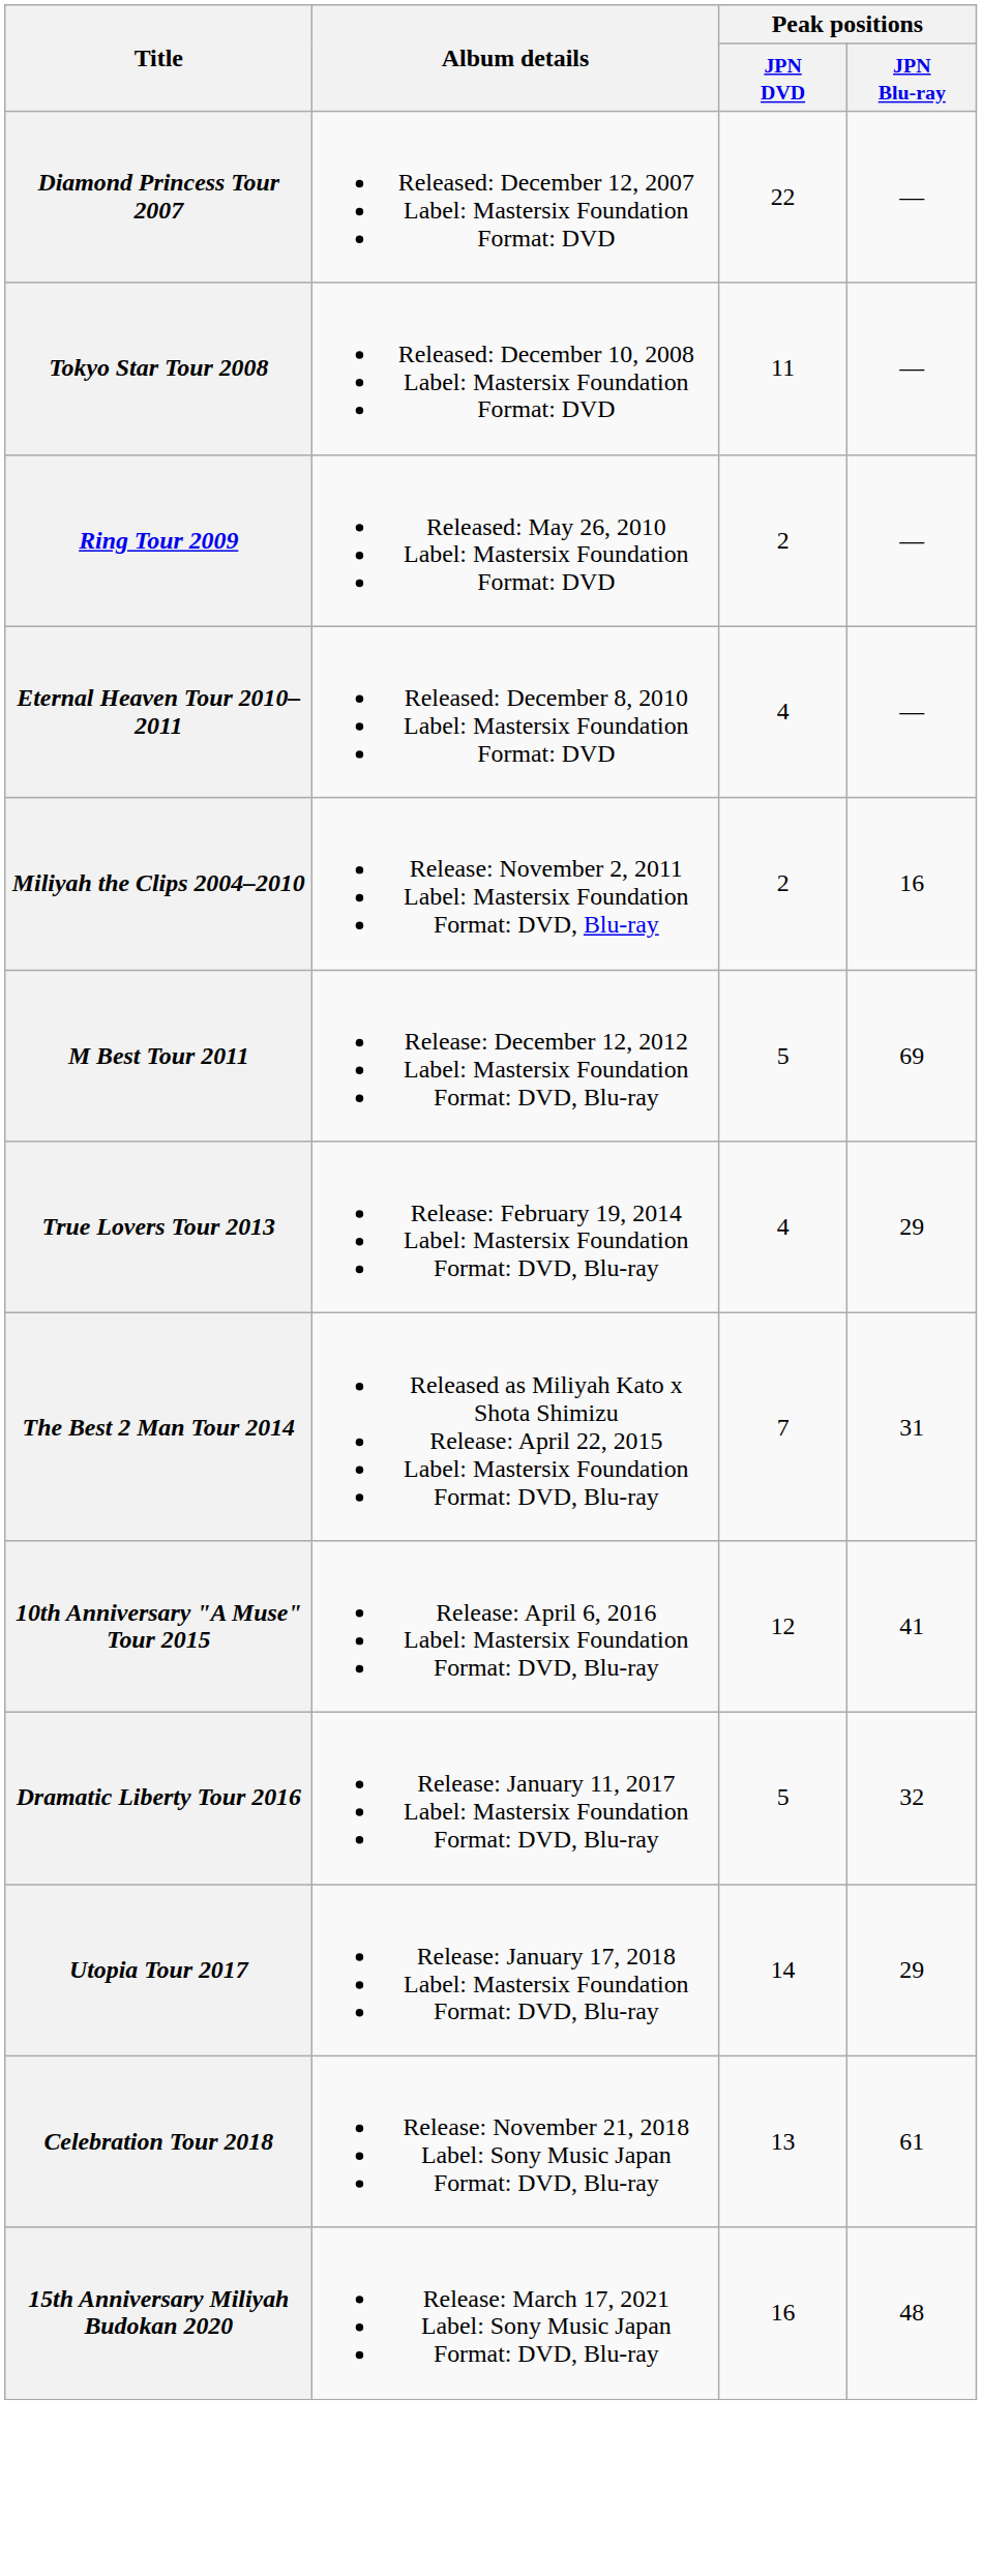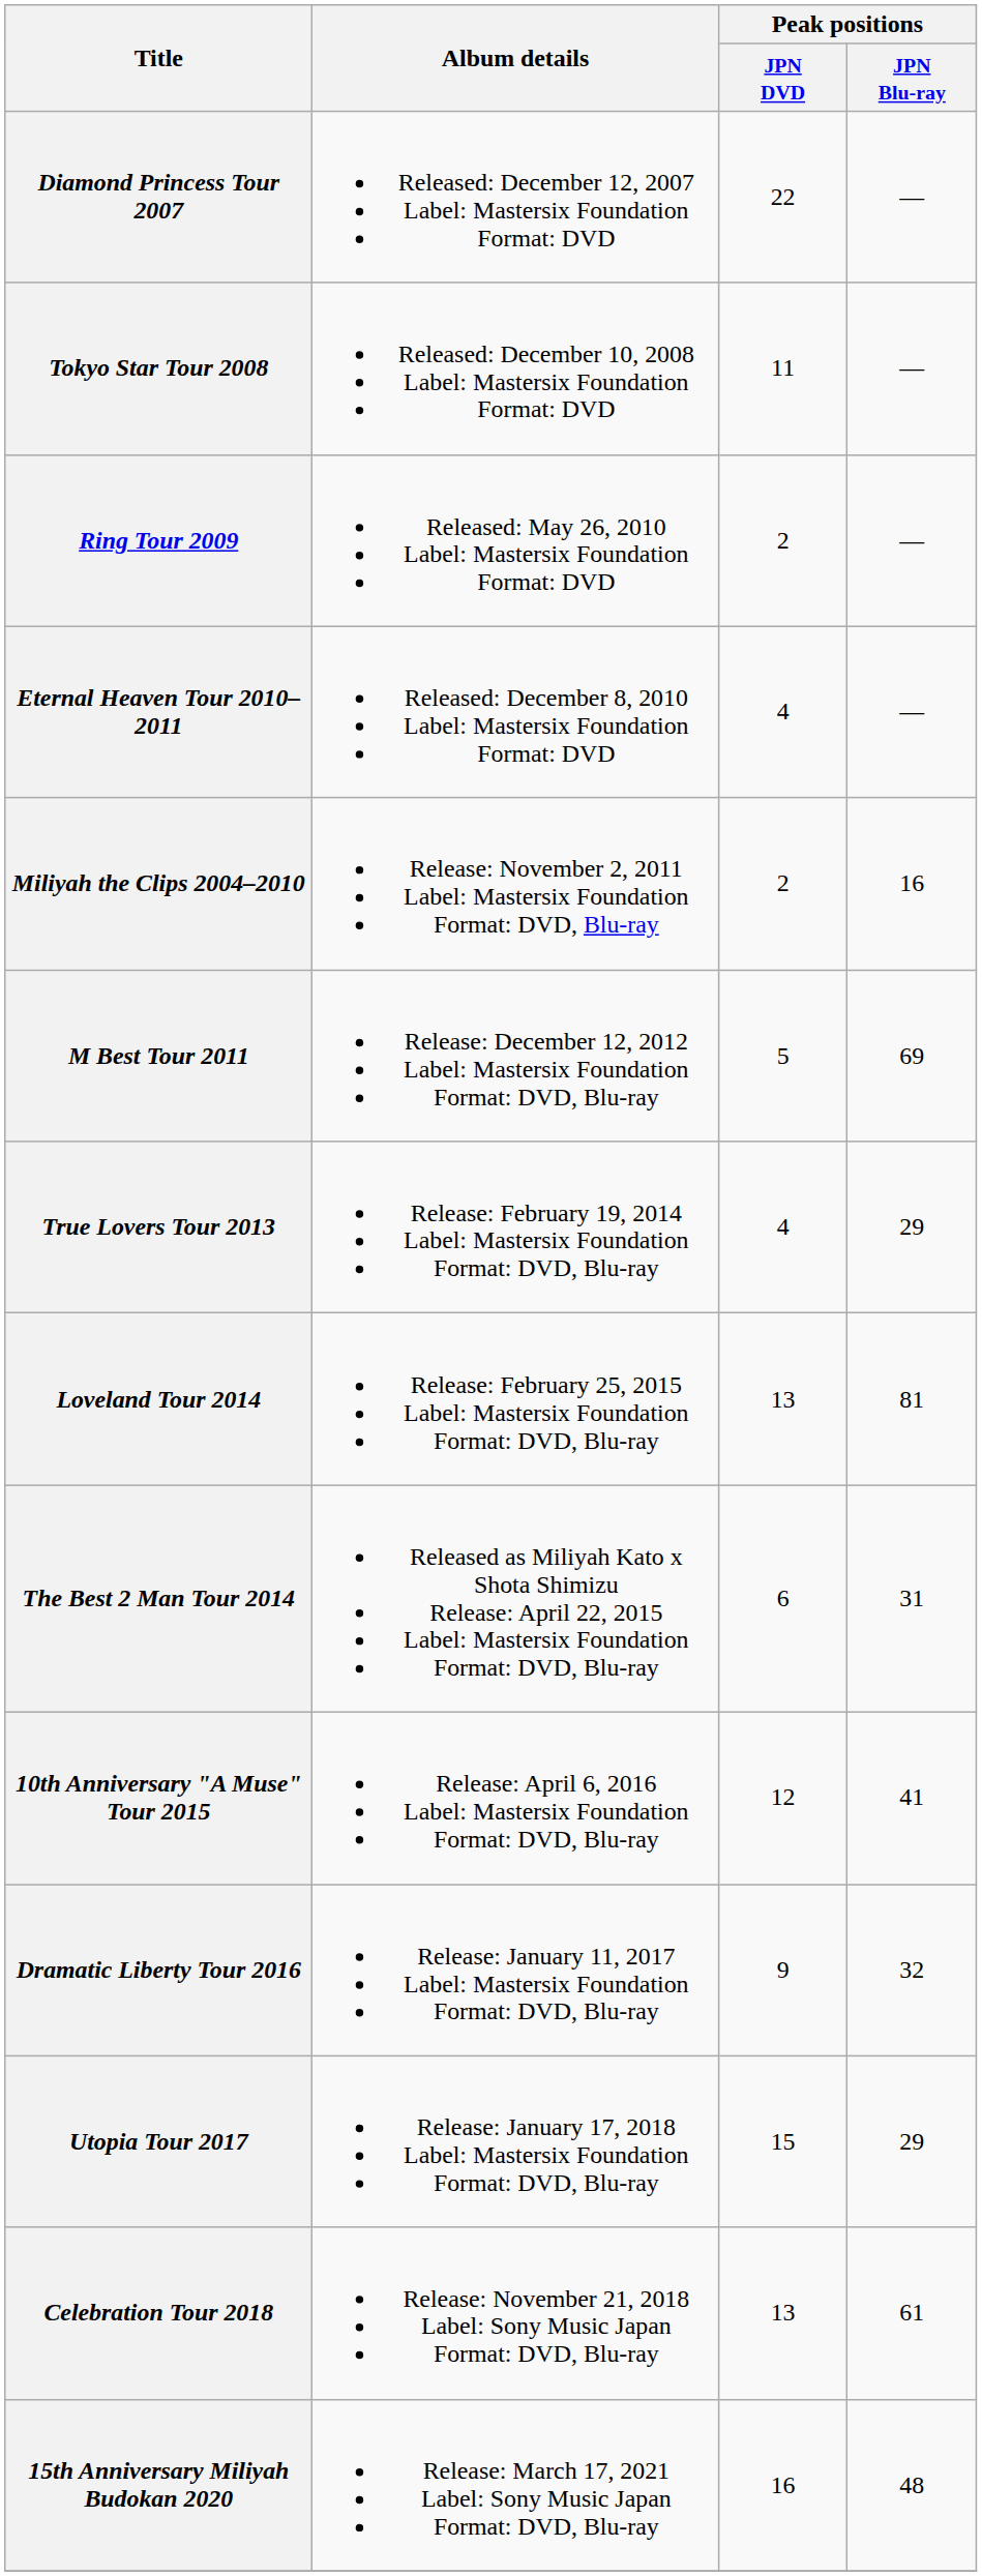 <table class="wikitable plainrowheaders" style="text-align:center;">
 <tr>
 <th style="width:12em;" rowspan="2">Title</th>
 <th style="width:16em;" rowspan="2">Album details</th>
 <th colspan="2" style="width:10em;">Peak positions</th>
 </tr>
 <tr>
 <th style="width:2.5em;"><small><a href='#'>JPN<br>DVD</a></small><br></th>
 <th style="width:2.5em;"><small><a href='#'>JPN<br>Blu-ray</a></small><br></th>
 </tr>
 <tr>
 <th scope="row"><em>Diamond Princess Tour 2007</em></th>
 <td><br><ul><li>Released: December 12, 2007</li><li>Label: Mastersix Foundation</li><li>Format: DVD</li></ul></td>
 <td>22</td>
 <td>—</td>
 </tr>
 <tr>
 <th scope="row"><em>Tokyo Star Tour 2008</em></th>
 <td><br><ul><li>Released: December 10, 2008</li><li>Label: Mastersix Foundation</li><li>Format: DVD</li></ul></td>
 <td>11</td>
 <td>—</td>
 </tr>
 <tr>
 <th scope="row"><em><a href='#'>Ring Tour 2009</a></em></th>
 <td><br><ul><li>Released: May 26, 2010</li><li>Label: Mastersix Foundation</li><li>Format: DVD</li></ul></td>
 <td>2</td>
 <td>—</td>
 </tr>
 <tr>
 <th scope="row"><em>Eternal Heaven Tour 2010–2011</em></th>
 <td><br><ul><li>Released: December 8, 2010</li><li>Label: Mastersix Foundation</li><li>Format: DVD</li></ul></td>
 <td>4</td>
 <td>—</td>
 </tr>
 <tr>
 <th scope="row"><em>Miliyah the Clips 2004–2010</em></th>
 <td><br><ul><li>Release: November 2, 2011</li><li>Label: Mastersix Foundation</li><li>Format: DVD, <a href='#'>Blu-ray</a></li></ul></td>
 <td>2</td>
 <td>16</td>
 </tr>
 <tr>
 <th scope="row"><em>M Best Tour 2011</em></th>
 <td><br><ul><li>Release: December 12, 2012</li><li>Label: Mastersix Foundation</li><li>Format: DVD, Blu-ray</li></ul></td>
 <td>5</td>
 <td>69</td>
 </tr>
 <tr>
 <th scope="row"><em>True Lovers Tour 2013</em></th>
 <td><br><ul><li>Release: February 19, 2014</li><li>Label: Mastersix Foundation</li><li>Format: DVD, Blu-ray</li></ul></td>
 <td>4</td>
 <td>29</td>
 </tr>
 <tr>
+<th scope="row"><em>Loveland Tour 2014</em></th>
+<td><br><ul><li>Release: February 25, 2015</li><li>Label: Mastersix Foundation</li><li>Format: DVD, Blu-ray</li></ul></td>
+<td>13</td>
+<td>81</td>
+</tr>
+<tr>
 <th scope="row"><em>The Best 2 Man Tour 2014</em></th>
 <td><br><ul><li>Released as Miliyah Kato x Shota Shimizu</li><li>Release: April 22, 2015</li><li>Label: Mastersix Foundation</li><li>Format: DVD, Blu-ray</li></ul></td>
-<td>7</td>
+<td>6</td>
 <td>31</td>
 </tr>
 <tr>
 <th scope="row"><em>10th Anniversary "A Muse" Tour 2015</em></th>
 <td><br><ul><li>Release: April 6, 2016</li><li>Label: Mastersix Foundation</li><li>Format: DVD, Blu-ray</li></ul></td>
 <td>12</td>
 <td>41</td>
 </tr>
 <tr>
 <th scope="row"><em>Dramatic Liberty Tour 2016</em></th>
 <td><br><ul><li>Release: January 11, 2017</li><li>Label: Mastersix Foundation</li><li>Format: DVD, Blu-ray</li></ul></td>
-<td>5</td>
+<td>9</td>
 <td>32</td>
 </tr>
 <tr>
 <th scope="row"><em>Utopia Tour 2017</em></th>
 <td><br><ul><li>Release: January 17, 2018</li><li>Label: Mastersix Foundation</li><li>Format: DVD, Blu-ray</li></ul></td>
-<td>14</td>
+<td>15</td>
 <td>29</td>
 </tr>
 <tr>
 <th scope="row"><em>Celebration Tour 2018</em></th>
 <td><br><ul><li>Release: November 21, 2018</li><li>Label: Sony Music Japan</li><li>Format: DVD, Blu-ray</li></ul></td>
 <td>13</td>
 <td>61</td>
 </tr>
 <tr>
 <th scope="row"><em>15th Anniversary Miliyah Budokan 2020</em></th>
 <td><br><ul><li>Release: March 17, 2021</li><li>Label: Sony Music Japan</li><li>Format: DVD, Blu-ray</li></ul></td>
 <td>16</td>
 <td>48</td>
 </tr>
 <tr>
 </tr>
 </table>
